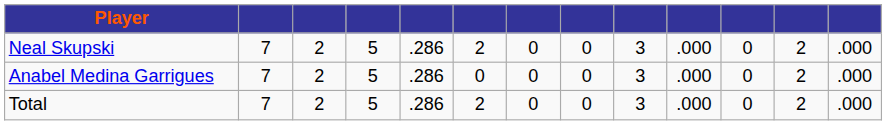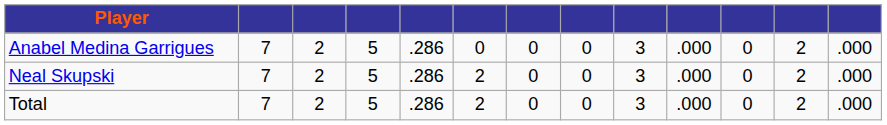 <table class="wikitable" style="text-align:center">
 <tr>
 <th style="background:#333399; color:#FF5800" width="200px">Player</th>
 <th style="background:#333399; color:#FF5800" width="40px"></th>
 <th style="background:#333399; color:#FF5800" width="40px"></th>
 <th style="background:#333399; color:#FF5800" width="40px"></th>
 <th style="background:#333399; color:#FF5800" width="40px"></th>
 <th style="background:#333399; color:#FF5800" width="40px"></th>
 <th style="background:#333399; color:#FF5800" width="40px"></th>
 <th style="background:#333399; color:#FF5800" width="40px"></th>
 <th style="background:#333399; color:#FF5800" width="40px"></th>
 <th style="background:#333399; color:#FF5800" width="40px"></th>
 <th style="background:#333399; color:#FF5800" width="40px"></th>
 <th style="background:#333399; color:#FF5800" width="40px"></th>
 <th style="background:#333399; color:#FF5800" width="40px"></th>
 </tr>
 <tr>
-<td style="text-align:left"><a href='#'>Neal Skupski</a></td>
+<td style="text-align:left"><a href='#'>Anabel Medina Garrigues</a></td>
 <td>7</td>
 <td>2</td>
 <td>5</td>
 <td>.286</td>
-<td>2</td>
+<td>0</td>
 <td>0</td>
 <td>0</td>
 <td>3</td>
 <td>.000</td>
 <td>0</td>
 <td>2</td>
 <td>.000</td>
 </tr>
 <tr>
-<td style="text-align:left"><a href='#'>Anabel Medina Garrigues</a></td>
+<td style="text-align:left"><a href='#'>Neal Skupski</a></td>
 <td>7</td>
 <td>2</td>
 <td>5</td>
 <td>.286</td>
-<td>0</td>
+<td>2</td>
 <td>0</td>
 <td>0</td>
 <td>3</td>
 <td>.000</td>
 <td>0</td>
 <td>2</td>
 <td>.000</td>
 </tr>
 <tr>
 <td style="text-align:left">Total</td>
 <td>7</td>
 <td>2</td>
 <td>5</td>
 <td>.286</td>
 <td>2</td>
 <td>0</td>
 <td>0</td>
 <td>3</td>
 <td>.000</td>
 <td>0</td>
 <td>2</td>
 <td>.000</td>
 </tr>
 </table>
